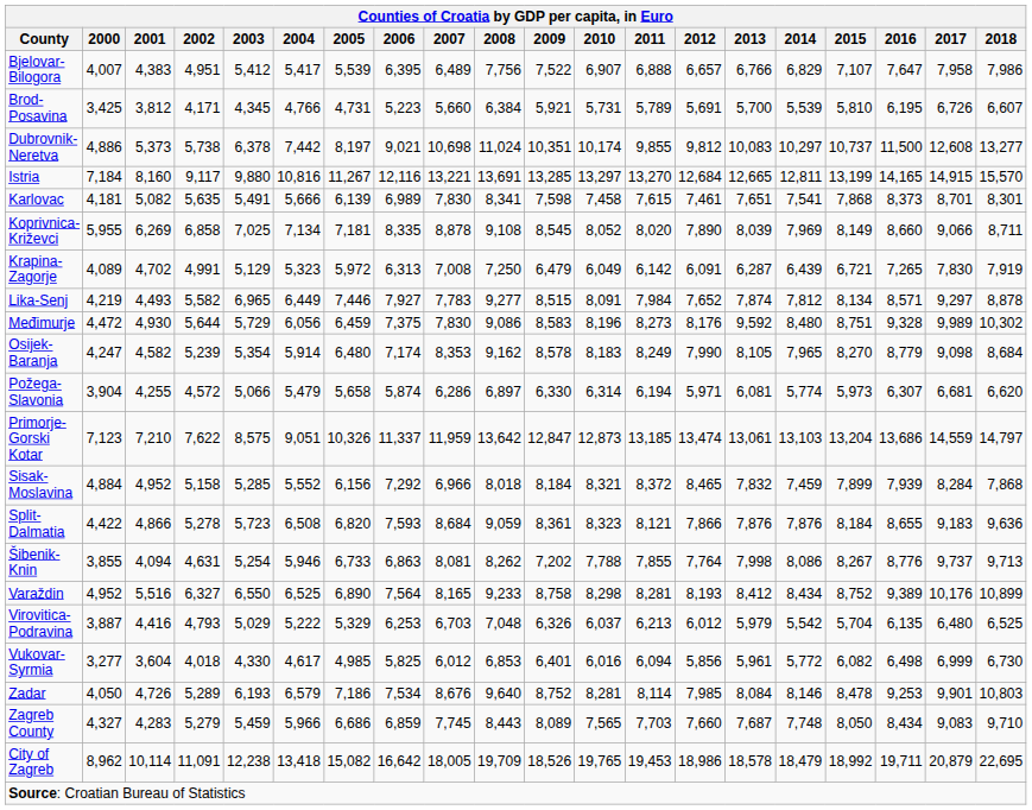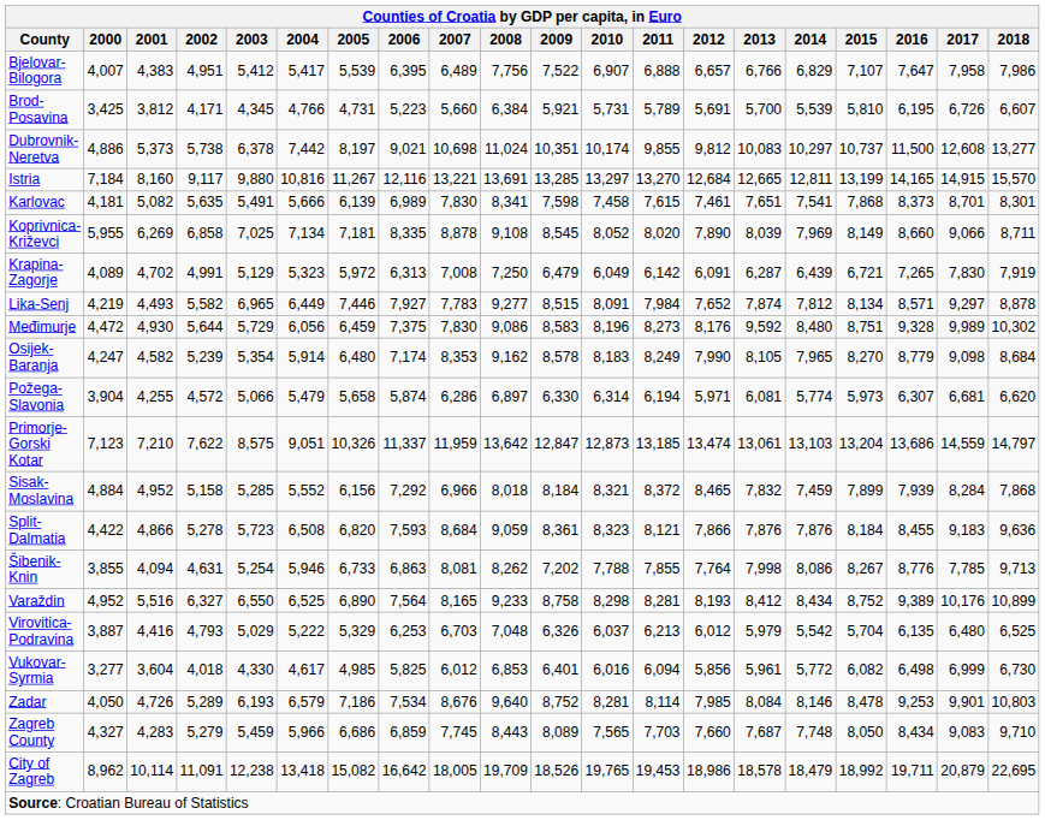 <table class="wikitable sortable" style="margin: 1em auto 1em auto;">
 <tr>
 <th colspan=20><a href='#'>Counties of Croatia</a> by GDP per capita, in <a href='#'>Euro</a></th>
 </tr>
 <tr>
 <th data-sort-type="text">County</th>
 <th data-sort-type="number">2000</th>
 <th data-sort-type="number">2001</th>
 <th data-sort-type="number">2002</th>
 <th data-sort-type="number">2003</th>
 <th data-sort-type="number">2004</th>
 <th data-sort-type="number">2005</th>
 <th data-sort-type="number">2006</th>
 <th data-sort-type="number">2007</th>
 <th data-sort-type="number">2008</th>
 <th data-sort-type="number">2009</th>
 <th data-sort-type="number">2010</th>
 <th data-sort-type="number">2011</th>
 <th data-sort-type="number">2012</th>
 <th data-sort-type="number">2013</th>
 <th data-sort-type="number">2014</th>
 <th data-sort-type="number">2015</th>
 <th data-sort-type="number">2016</th>
 <th data-sort-type="number">2017</th>
 <th data-sort-type="number">2018</th>
 </tr>
 <tr>
 <td style="text-align:left;"> <a href='#'>Bjelovar-Bilogora</a></td>
 <td align=right>4,007</td>
 <td align=right>4,383</td>
 <td align=right>4,951</td>
 <td align=right>5,412</td>
 <td align=right>5,417</td>
 <td align=right>5,539</td>
 <td align=right>6,395</td>
 <td align=right>6,489</td>
 <td align=right>7,756</td>
 <td align=right>7,522</td>
 <td align=right>6,907</td>
 <td align=right>6,888</td>
 <td align=right>6,657</td>
 <td align=right>6,766</td>
 <td align=right>6,829</td>
 <td align=right>7,107</td>
 <td align=right>7,647</td>
 <td align=right>7,958</td>
 <td align=right>7,986</td>
 </tr>
 <tr>
 <td style="text-align:left;"> <a href='#'>Brod-Posavina</a></td>
 <td align=right>3,425</td>
 <td align=right>3,812</td>
 <td align=right>4,171</td>
 <td align=right>4,345</td>
 <td align=right>4,766</td>
 <td align=right>4,731</td>
 <td align=right>5,223</td>
 <td align=right>5,660</td>
 <td align=right>6,384</td>
 <td align=right>5,921</td>
 <td align=right>5,731</td>
 <td align=right>5,789</td>
 <td align=right>5,691</td>
 <td align=right>5,700</td>
 <td align=right>5,539</td>
 <td align=right>5,810</td>
 <td align=right>6,195</td>
 <td align=right>6,726</td>
 <td align=right>6,607</td>
 </tr>
 <tr>
 <td style="text-align:left;"> <a href='#'>Dubrovnik-Neretva</a></td>
 <td align=right>4,886</td>
 <td align=right>5,373</td>
 <td align=right>5,738</td>
 <td align=right>6,378</td>
 <td align=right>7,442</td>
 <td align=right>8,197</td>
 <td align=right>9,021</td>
 <td align=right>10,698</td>
 <td align=right>11,024</td>
 <td align=right>10,351</td>
 <td align=right>10,174</td>
 <td align=right>9,855</td>
 <td align=right>9,812</td>
 <td align=right>10,083</td>
 <td align=right>10,297</td>
 <td align=right>10,737</td>
 <td align=right>11,500</td>
 <td align=right>12,608</td>
 <td align=right>13,277</td>
 </tr>
 <tr>
 <td style="text-align:left;"> <a href='#'>Istria</a></td>
 <td align=right>7,184</td>
 <td align=right>8,160</td>
 <td align=right>9,117</td>
 <td align=right>9,880</td>
 <td align=right>10,816</td>
 <td align=right>11,267</td>
 <td align=right>12,116</td>
 <td align=right>13,221</td>
 <td align=right>13,691</td>
 <td align=right>13,285</td>
 <td align=right>13,297</td>
 <td align=right>13,270</td>
 <td align=right>12,684</td>
 <td align=right>12,665</td>
 <td align=right>12,811</td>
 <td align=right>13,199</td>
 <td align=right>14,165</td>
 <td align=right>14,915</td>
 <td align=right>15,570</td>
 </tr>
 <tr>
 <td style="text-align:left;"> <a href='#'>Karlovac</a></td>
 <td align=right>4,181</td>
 <td align=right>5,082</td>
 <td align=right>5,635</td>
 <td align=right>5,491</td>
 <td align=right>5,666</td>
 <td align=right>6,139</td>
 <td align=right>6,989</td>
 <td align=right>7,830</td>
 <td align=right>8,341</td>
 <td align=right>7,598</td>
 <td align=right>7,458</td>
 <td align=right>7,615</td>
 <td align=right>7,461</td>
 <td align=right>7,651</td>
 <td align=right>7,541</td>
 <td align=right>7,868</td>
 <td align=right>8,373</td>
 <td align=right>8,701</td>
 <td align=right>8,301</td>
 </tr>
 <tr>
 <td style="text-align:left;"> <a href='#'>Koprivnica-Križevci</a></td>
 <td align=right>5,955</td>
 <td align=right>6,269</td>
 <td align=right>6,858</td>
 <td align=right>7,025</td>
 <td align=right>7,134</td>
 <td align=right>7,181</td>
 <td align=right>8,335</td>
 <td align=right>8,878</td>
 <td align=right>9,108</td>
 <td align=right>8,545</td>
 <td align=right>8,052</td>
 <td align=right>8,020</td>
 <td align=right>7,890</td>
 <td align=right>8,039</td>
 <td align=right>7,969</td>
 <td align=right>8,149</td>
 <td align=right>8,660</td>
 <td align=right>9,066</td>
 <td align=right>8,711</td>
 </tr>
 <tr>
 <td style="text-align:left;"> <a href='#'>Krapina-Zagorje</a></td>
 <td align=right>4,089</td>
 <td align=right>4,702</td>
 <td align=right>4,991</td>
 <td align=right>5,129</td>
 <td align=right>5,323</td>
 <td align=right>5,972</td>
 <td align=right>6,313</td>
 <td align=right>7,008</td>
 <td align=right>7,250</td>
 <td align=right>6,479</td>
 <td align=right>6,049</td>
 <td align=right>6,142</td>
 <td align=right>6,091</td>
 <td align=right>6,287</td>
 <td align=right>6,439</td>
 <td align=right>6,721</td>
 <td align=right>7,265</td>
 <td align=right>7,830</td>
 <td align=right>7,919</td>
 </tr>
 <tr>
 <td style="text-align:left;"> <a href='#'>Lika-Senj</a></td>
 <td align=right>4,219</td>
 <td align=right>4,493</td>
 <td align=right>5,582</td>
 <td align=right>6,965</td>
 <td align=right>6,449</td>
 <td align=right>7,446</td>
 <td align=right>7,927</td>
 <td align=right>7,783</td>
 <td align=right>9,277</td>
 <td align=right>8,515</td>
 <td align=right>8,091</td>
 <td align=right>7,984</td>
 <td align=right>7,652</td>
 <td align=right>7,874</td>
 <td align=right>7,812</td>
 <td align=right>8,134</td>
 <td align=right>8,571</td>
 <td align=right>9,297</td>
 <td align=right>8,878</td>
 </tr>
 <tr>
 <td style="text-align:left;"> <a href='#'>Međimurje</a></td>
 <td align=right>4,472</td>
 <td align=right>4,930</td>
 <td align=right>5,644</td>
 <td align=right>5,729</td>
 <td align=right>6,056</td>
 <td align=right>6,459</td>
 <td align=right>7,375</td>
 <td align=right>7,830</td>
 <td align=right>9,086</td>
 <td align=right>8,583</td>
 <td align=right>8,196</td>
 <td align=right>8,273</td>
 <td align=right>8,176</td>
 <td align=right>9,592</td>
 <td align=right>8,480</td>
 <td align=right>8,751</td>
 <td align=right>9,328</td>
 <td align=right>9,989</td>
 <td align=right>10,302</td>
 </tr>
 <tr>
 <td style="text-align:left;"> <a href='#'>Osijek-Baranja</a></td>
 <td align=right>4,247</td>
 <td align=right>4,582</td>
 <td align=right>5,239</td>
 <td align=right>5,354</td>
 <td align=right>5,914</td>
 <td align=right>6,480</td>
 <td align=right>7,174</td>
 <td align=right>8,353</td>
 <td align=right>9,162</td>
 <td align=right>8,578</td>
 <td align=right>8,183</td>
 <td align=right>8,249</td>
 <td align=right>7,990</td>
 <td align=right>8,105</td>
 <td align=right>7,965</td>
 <td align=right>8,270</td>
 <td align=right>8,779</td>
 <td align=right>9,098</td>
 <td align=right>8,684</td>
 </tr>
 <tr>
 <td style="text-align:left;"> <a href='#'>Požega-Slavonia</a></td>
 <td align=right>3,904</td>
 <td align=right>4,255</td>
 <td align=right>4,572</td>
 <td align=right>5,066</td>
 <td align=right>5,479</td>
 <td align=right>5,658</td>
 <td align=right>5,874</td>
 <td align=right>6,286</td>
 <td align=right>6,897</td>
 <td align=right>6,330</td>
 <td align=right>6,314</td>
 <td align=right>6,194</td>
 <td align=right>5,971</td>
 <td align=right>6,081</td>
 <td align=right>5,774</td>
 <td align=right>5,973</td>
 <td align=right>6,307</td>
 <td align=right>6,681</td>
 <td align=right>6,620</td>
 </tr>
 <tr>
 <td style="text-align:left;"> <a href='#'>Primorje-Gorski Kotar</a></td>
 <td align=right>7,123</td>
 <td align=right>7,210</td>
 <td align=right>7,622</td>
 <td align=right>8,575</td>
 <td align=right>9,051</td>
 <td align=right>10,326</td>
 <td align=right>11,337</td>
 <td align=right>11,959</td>
 <td align=right>13,642</td>
 <td align=right>12,847</td>
 <td align=right>12,873</td>
 <td align=right>13,185</td>
 <td align=right>13,474</td>
 <td align=right>13,061</td>
 <td align=right>13,103</td>
 <td align=right>13,204</td>
 <td align=right>13,686</td>
 <td align=right>14,559</td>
 <td align=right>14,797</td>
 </tr>
 <tr>
 <td style="text-align:left;"> <a href='#'>Sisak-Moslavina</a></td>
 <td align=right>4,884</td>
 <td align=right>4,952</td>
 <td align=right>5,158</td>
 <td align=right>5,285</td>
 <td align=right>5,552</td>
 <td align=right>6,156</td>
 <td align=right>7,292</td>
 <td align=right>6,966</td>
 <td align=right>8,018</td>
 <td align=right>8,184</td>
 <td align=right>8,321</td>
 <td align=right>8,372</td>
 <td align=right>8,465</td>
 <td align=right>7,832</td>
 <td align=right>7,459</td>
 <td align=right>7,899</td>
 <td align=right>7,939</td>
 <td align=right>8,284</td>
 <td align=right>7,868</td>
 </tr>
 <tr>
 <td style="text-align:left;"> <a href='#'>Split-Dalmatia</a></td>
 <td align=right>4,422</td>
 <td align=right>4,866</td>
 <td align=right>5,278</td>
 <td align=right>5,723</td>
 <td align=right>6,508</td>
 <td align=right>6,820</td>
 <td align=right>7,593</td>
 <td align=right>8,684</td>
 <td align=right>9,059</td>
 <td align=right>8,361</td>
 <td align=right>8,323</td>
 <td align=right>8,121</td>
 <td align=right>7,866</td>
 <td align=right>7,876</td>
 <td align=right>7,876</td>
 <td align=right>8,184</td>
-<td align=right>8,655</td>
+<td align=right>8,455</td>
 <td align=right>9,183</td>
 <td align=right>9,636</td>
 </tr>
 <tr>
 <td style="text-align:left;"> <a href='#'>Šibenik-Knin</a></td>
 <td align=right>3,855</td>
 <td align=right>4,094</td>
 <td align=right>4,631</td>
 <td align=right>5,254</td>
 <td align=right>5,946</td>
 <td align=right>6,733</td>
 <td align=right>6,863</td>
 <td align=right>8,081</td>
 <td align=right>8,262</td>
 <td align=right>7,202</td>
 <td align=right>7,788</td>
 <td align=right>7,855</td>
 <td align=right>7,764</td>
 <td align=right>7,998</td>
 <td align=right>8,086</td>
 <td align=right>8,267</td>
 <td align=right>8,776</td>
-<td align=right>9,737</td>
+<td align=right>7,785</td>
 <td align=right>9,713</td>
 </tr>
 <tr>
 <td style="text-align:left;"> <a href='#'>Varaždin</a></td>
 <td align=right>4,952</td>
 <td align=right>5,516</td>
 <td align=right>6,327</td>
 <td align=right>6,550</td>
 <td align=right>6,525</td>
 <td align=right>6,890</td>
 <td align=right>7,564</td>
 <td align=right>8,165</td>
 <td align=right>9,233</td>
 <td align=right>8,758</td>
 <td align=right>8,298</td>
 <td align=right>8,281</td>
 <td align=right>8,193</td>
 <td align=right>8,412</td>
 <td align=right>8,434</td>
 <td align=right>8,752</td>
 <td align=right>9,389</td>
 <td align=right>10,176</td>
 <td align=right>10,899</td>
 </tr>
 <tr>
 <td style="text-align:left;"> <a href='#'>Virovitica-Podravina</a></td>
 <td align=right>3,887</td>
 <td align=right>4,416</td>
 <td align=right>4,793</td>
 <td align=right>5,029</td>
 <td align=right>5,222</td>
 <td align=right>5,329</td>
 <td align=right>6,253</td>
 <td align=right>6,703</td>
 <td align=right>7,048</td>
 <td align=right>6,326</td>
 <td align=right>6,037</td>
 <td align=right>6,213</td>
 <td align=right>6,012</td>
 <td align=right>5,979</td>
 <td align=right>5,542</td>
 <td align=right>5,704</td>
 <td align=right>6,135</td>
 <td align=right>6,480</td>
 <td align=right>6,525</td>
 </tr>
 <tr>
 <td style="text-align:left;"> <a href='#'>Vukovar-Syrmia</a></td>
 <td align=right>3,277</td>
 <td align=right>3,604</td>
 <td align=right>4,018</td>
 <td align=right>4,330</td>
 <td align=right>4,617</td>
 <td align=right>4,985</td>
 <td align=right>5,825</td>
 <td align=right>6,012</td>
 <td align=right>6,853</td>
 <td align=right>6,401</td>
 <td align=right>6,016</td>
 <td align=right>6,094</td>
 <td align=right>5,856</td>
 <td align=right>5,961</td>
 <td align=right>5,772</td>
 <td align=right>6,082</td>
 <td align=right>6,498</td>
 <td align=right>6,999</td>
 <td align=right>6,730</td>
 </tr>
 <tr>
 <td style="text-align:left;"> <a href='#'>Zadar</a></td>
 <td align=right>4,050</td>
 <td align=right>4,726</td>
 <td align=right>5,289</td>
 <td align=right>6,193</td>
 <td align=right>6,579</td>
 <td align=right>7,186</td>
 <td align=right>7,534</td>
 <td align=right>8,676</td>
 <td align=right>9,640</td>
 <td align=right>8,752</td>
 <td align=right>8,281</td>
 <td align=right>8,114</td>
 <td align=right>7,985</td>
 <td align=right>8,084</td>
 <td align=right>8,146</td>
 <td align=right>8,478</td>
 <td align=right>9,253</td>
 <td align=right>9,901</td>
 <td align=right>10,803</td>
 </tr>
 <tr>
 <td style="text-align:left;"> <a href='#'>Zagreb County</a></td>
 <td align=right>4,327</td>
 <td align=right>4,283</td>
 <td align=right>5,279</td>
 <td align=right>5,459</td>
 <td align=right>5,966</td>
 <td align=right>6,686</td>
 <td align=right>6,859</td>
 <td align=right>7,745</td>
 <td align=right>8,443</td>
 <td align=right>8,089</td>
 <td align=right>7,565</td>
 <td align=right>7,703</td>
 <td align=right>7,660</td>
 <td align=right>7,687</td>
 <td align=right>7,748</td>
 <td align=right>8,050</td>
 <td align=right>8,434</td>
 <td align=right>9,083</td>
 <td align=right>9,710</td>
 </tr>
 <tr>
 <td style="text-align:left;"> <a href='#'>City of Zagreb</a></td>
 <td align=right>8,962</td>
 <td align=right>10,114</td>
 <td align=right>11,091</td>
 <td align=right>12,238</td>
 <td align=right>13,418</td>
 <td align=right>15,082</td>
 <td align=right>16,642</td>
 <td align=right>18,005</td>
 <td align=right>19,709</td>
 <td align=right>18,526</td>
 <td align=right>19,765</td>
 <td align=right>19,453</td>
 <td align=right>18,986</td>
 <td align=right>18,578</td>
 <td align=right>18,479</td>
 <td align=right>18,992</td>
 <td align=right>19,711</td>
 <td align=right>20,879</td>
 <td align=right>22,695</td>
 </tr>
 <tr class="sortbottom">
 <td colspan="20" style="text-align:left;"><strong>Source</strong>: Croatian Bureau of Statistics</td>
 </tr>
 </table>
